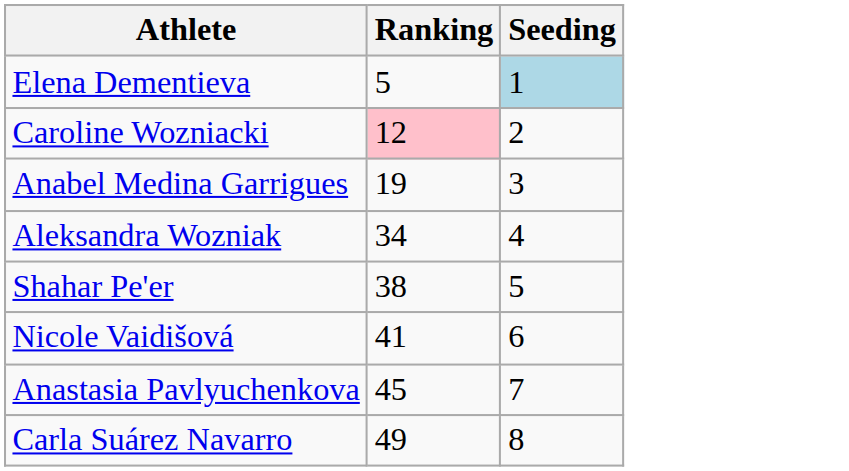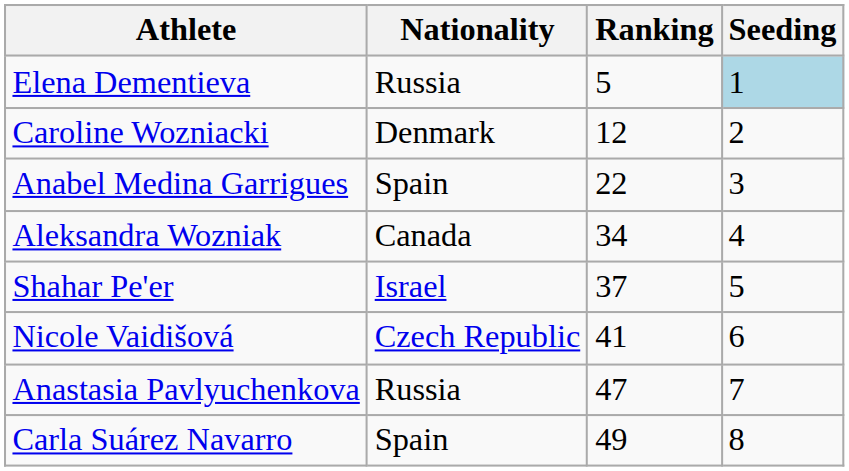 <table class="wikitable" border="1">
 <tr>
 <th>Athlete</th>
+<th>Nationality</th>
 <th>Ranking</th>
 <th>Seeding</th>
 </tr>
 <tr>
 <td><a href='#'>Elena Dementieva</a></td>
+<td> Russia</td>
 <td>5</td>
 <td style="background: lightblue;">1</td>
 </tr>
 <tr>
 <td><a href='#'>Caroline Wozniacki</a></td>
-<td style="background: pink;">12</td>
+<td> Denmark</td>
+<td>12</td>
 <td>2</td>
 </tr>
 <tr>
 <td><a href='#'>Anabel Medina Garrigues</a></td>
-<td>19</td>
+<td> Spain</td>
+<td>22</td>
 <td>3</td>
 </tr>
 <tr>
 <td><a href='#'>Aleksandra Wozniak</a></td>
+<td> Canada</td>
 <td>34</td>
 <td>4</td>
 </tr>
 <tr>
 <td><a href='#'>Shahar Pe'er</a></td>
-<td>38</td>
+<td> <a href='#'>Israel</a></td>
+<td>37</td>
 <td>5</td>
 </tr>
 <tr>
 <td><a href='#'>Nicole Vaidišová</a></td>
+<td> <a href='#'>Czech Republic</a></td>
 <td>41</td>
 <td>6</td>
 </tr>
 <tr>
 <td><a href='#'>Anastasia Pavlyuchenkova</a></td>
-<td>45</td>
+<td> Russia</td>
+<td>47</td>
 <td>7</td>
 </tr>
 <tr>
 <td><a href='#'>Carla Suárez Navarro</a></td>
+<td> Spain</td>
 <td>49</td>
 <td>8</td>
 </tr>
 </table>
